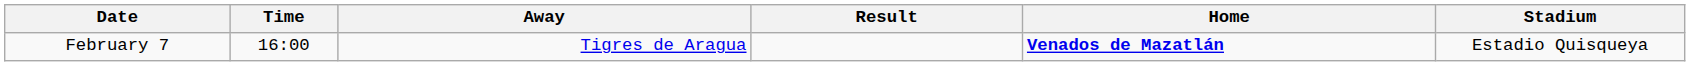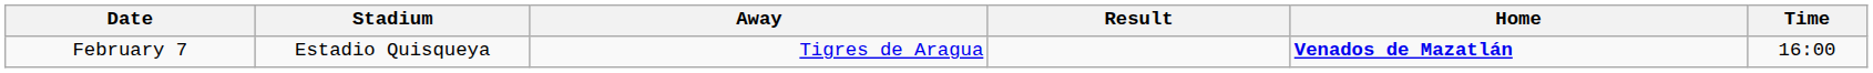 <table class="wikitable" style="font-size:95%; text-align: center; width: 95%;">
 <tr>
 <th width="90">Date</th>
-<th width="40">Time</th>
+<th width="100">Stadium</th>
 <th width="170">Away</th>
 <th width="110">Result</th>
 <th width="170">Home</th>
-<th width="100">Stadium</th>
+<th width="40">Time</th>
 </tr>
 <tr align=center>
 <td>February 7</td>
-<td>16:00</td>
+<td>Estadio Quisqueya</td>
 <td align=right><a href='#'>Tigres de Aragua</a> </td>
 <td><strong></strong></td>
 <td align=left> <strong><a href='#'>Venados de Mazatlán</a></strong></td>
-<td>Estadio Quisqueya</td>
+<td>16:00</td>
 </tr>
 </table>
